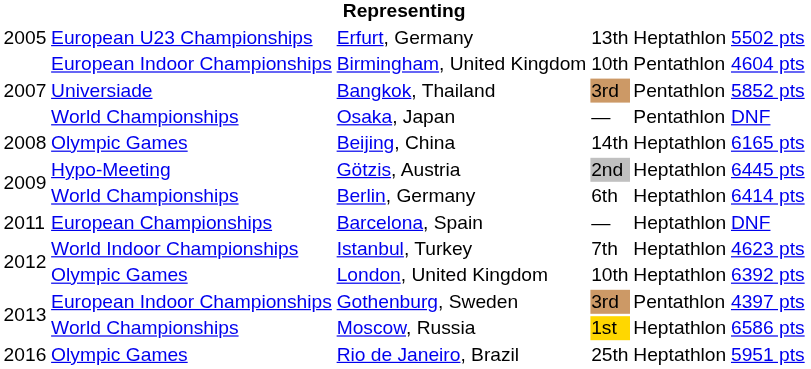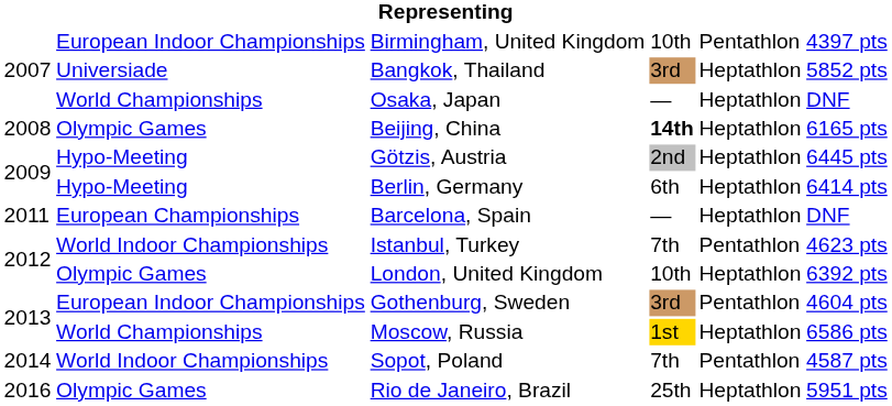 <table>
 <tr>
 <th colspan="6">Representing </th>
-</tr>
-<tr>
-<td>2005</td>
-<td><a href='#'>European U23 Championships</a></td>
-<td><a href='#'>Erfurt</a>, Germany</td>
-<td>13th</td>
-<td>Heptathlon</td>
-<td><a href='#'>5502 pts</a></td>
 </tr>
 <tr>
 <td rowspan=3>2007</td>
 <td><a href='#'>European Indoor Championships</a></td>
 <td><a href='#'>Birmingham</a>, United Kingdom</td>
 <td>10th</td>
 <td>Pentathlon</td>
-<td><a href='#'>4604 pts</a></td>
+<td><a href='#'>4397 pts</a></td>
 </tr>
 <tr>
 <td><a href='#'>Universiade</a></td>
 <td><a href='#'>Bangkok</a>, Thailand</td>
 <td bgcolor="cc9966">3rd</td>
-<td>Pentathlon</td>
+<td>Heptathlon</td>
 <td><a href='#'>5852 pts</a></td>
 </tr>
 <tr>
 <td><a href='#'>World Championships</a></td>
 <td><a href='#'>Osaka</a>, Japan</td>
 <td>—</td>
-<td>Pentathlon</td>
+<td>Heptathlon</td>
 <td><a href='#'>DNF</a></td>
 </tr>
 <tr>
 <td>2008</td>
 <td><a href='#'>Olympic Games</a></td>
 <td><a href='#'>Beijing</a>, China</td>
-<td>14th</td>
+<td><strong>14th</strong></td>
 <td>Heptathlon</td>
 <td><a href='#'>6165 pts</a></td>
 </tr>
 <tr>
 <td rowspan=2>2009</td>
 <td><a href='#'>Hypo-Meeting</a></td>
 <td><a href='#'>Götzis</a>, Austria</td>
 <td style="background:silver;">2nd</td>
 <td>Heptathlon</td>
 <td><a href='#'>6445 pts</a></td>
 </tr>
 <tr>
-<td><a href='#'>World Championships</a></td>
+<td><a href='#'>Hypo-Meeting</a></td>
 <td><a href='#'>Berlin</a>, Germany</td>
 <td>6th</td>
 <td>Heptathlon</td>
 <td><a href='#'>6414 pts</a></td>
 </tr>
 <tr>
 <td>2011</td>
 <td><a href='#'>European Championships</a></td>
 <td><a href='#'>Barcelona</a>, Spain</td>
 <td>—</td>
 <td>Heptathlon</td>
 <td><a href='#'>DNF</a></td>
 </tr>
 <tr>
 <td rowspan=2>2012</td>
 <td><a href='#'>World Indoor Championships</a></td>
 <td><a href='#'>Istanbul</a>, Turkey</td>
 <td>7th</td>
-<td>Heptathlon</td>
+<td>Pentathlon</td>
 <td><a href='#'>4623 pts</a></td>
 </tr>
 <tr>
 <td><a href='#'>Olympic Games</a></td>
 <td><a href='#'>London</a>, United Kingdom</td>
 <td>10th</td>
 <td>Heptathlon</td>
 <td><a href='#'>6392 pts</a></td>
 </tr>
 <tr>
 <td rowspan=2>2013</td>
 <td><a href='#'>European Indoor Championships</a></td>
 <td><a href='#'>Gothenburg</a>, Sweden</td>
 <td bgcolor=cc9966>3rd</td>
 <td>Pentathlon</td>
-<td><a href='#'>4397 pts</a></td>
+<td><a href='#'>4604 pts</a></td>
 </tr>
 <tr>
 <td><a href='#'>World Championships</a></td>
 <td><a href='#'>Moscow</a>, Russia</td>
 <td style="background:gold;">1st</td>
 <td>Heptathlon</td>
 <td><a href='#'>6586 pts</a></td>
+</tr>
+<tr>
+<td>2014</td>
+<td><a href='#'>World Indoor Championships</a></td>
+<td><a href='#'>Sopot</a>, Poland</td>
+<td>7th</td>
+<td>Pentathlon</td>
+<td><a href='#'>4587 pts</a></td>
 </tr>
 <tr>
 <td>2016</td>
 <td><a href='#'>Olympic Games</a></td>
 <td><a href='#'>Rio de Janeiro</a>, Brazil</td>
 <td>25th</td>
 <td>Heptathlon</td>
 <td><a href='#'>5951 pts</a></td>
 </tr>
 </table>
